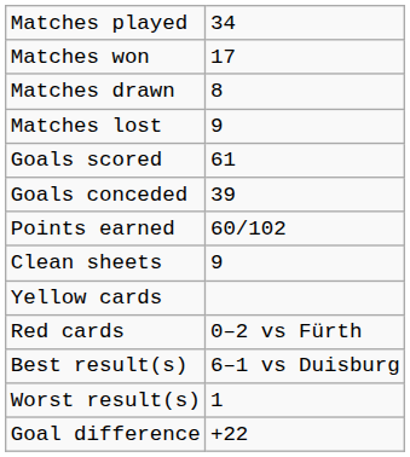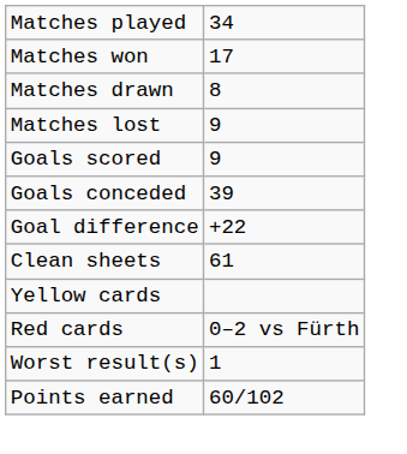 <table class="wikitable">
 <tr>
 <td>Matches played</td>
 <td>34</td>
 </tr>
 <tr>
 <td>Matches won</td>
 <td>17</td>
 </tr>
 <tr>
 <td>Matches drawn</td>
 <td>8</td>
 </tr>
 <tr>
 <td>Matches lost</td>
 <td>9</td>
 </tr>
 <tr>
 <td>Goals scored</td>
-<td>61</td>
+<td>9</td>
 </tr>
 <tr>
 <td>Goals conceded</td>
 <td>39</td>
 </tr>
 <tr>
-<td>Points earned</td>
-<td>60/102</td>
+<td>Goal difference</td>
+<td>+22</td>
 </tr>
 <tr>
 <td>Clean sheets</td>
-<td>9</td>
+<td>61</td>
 </tr>
 <tr>
 <td>Yellow cards</td>
 <td></td>
 </tr>
 <tr>
 <td>Red cards</td>
 <td>0–2 vs Fürth</td>
 </tr>
 <tr>
-<td>Best result(s)</td>
-<td>6–1 vs Duisburg</td>
-</tr>
-<tr>
 <td>Worst result(s)</td>
 <td>1</td>
 </tr>
 <tr>
-<td>Goal difference</td>
-<td>+22</td>
+<td>Points earned</td>
+<td>60/102</td>
 </tr>
 </table>
